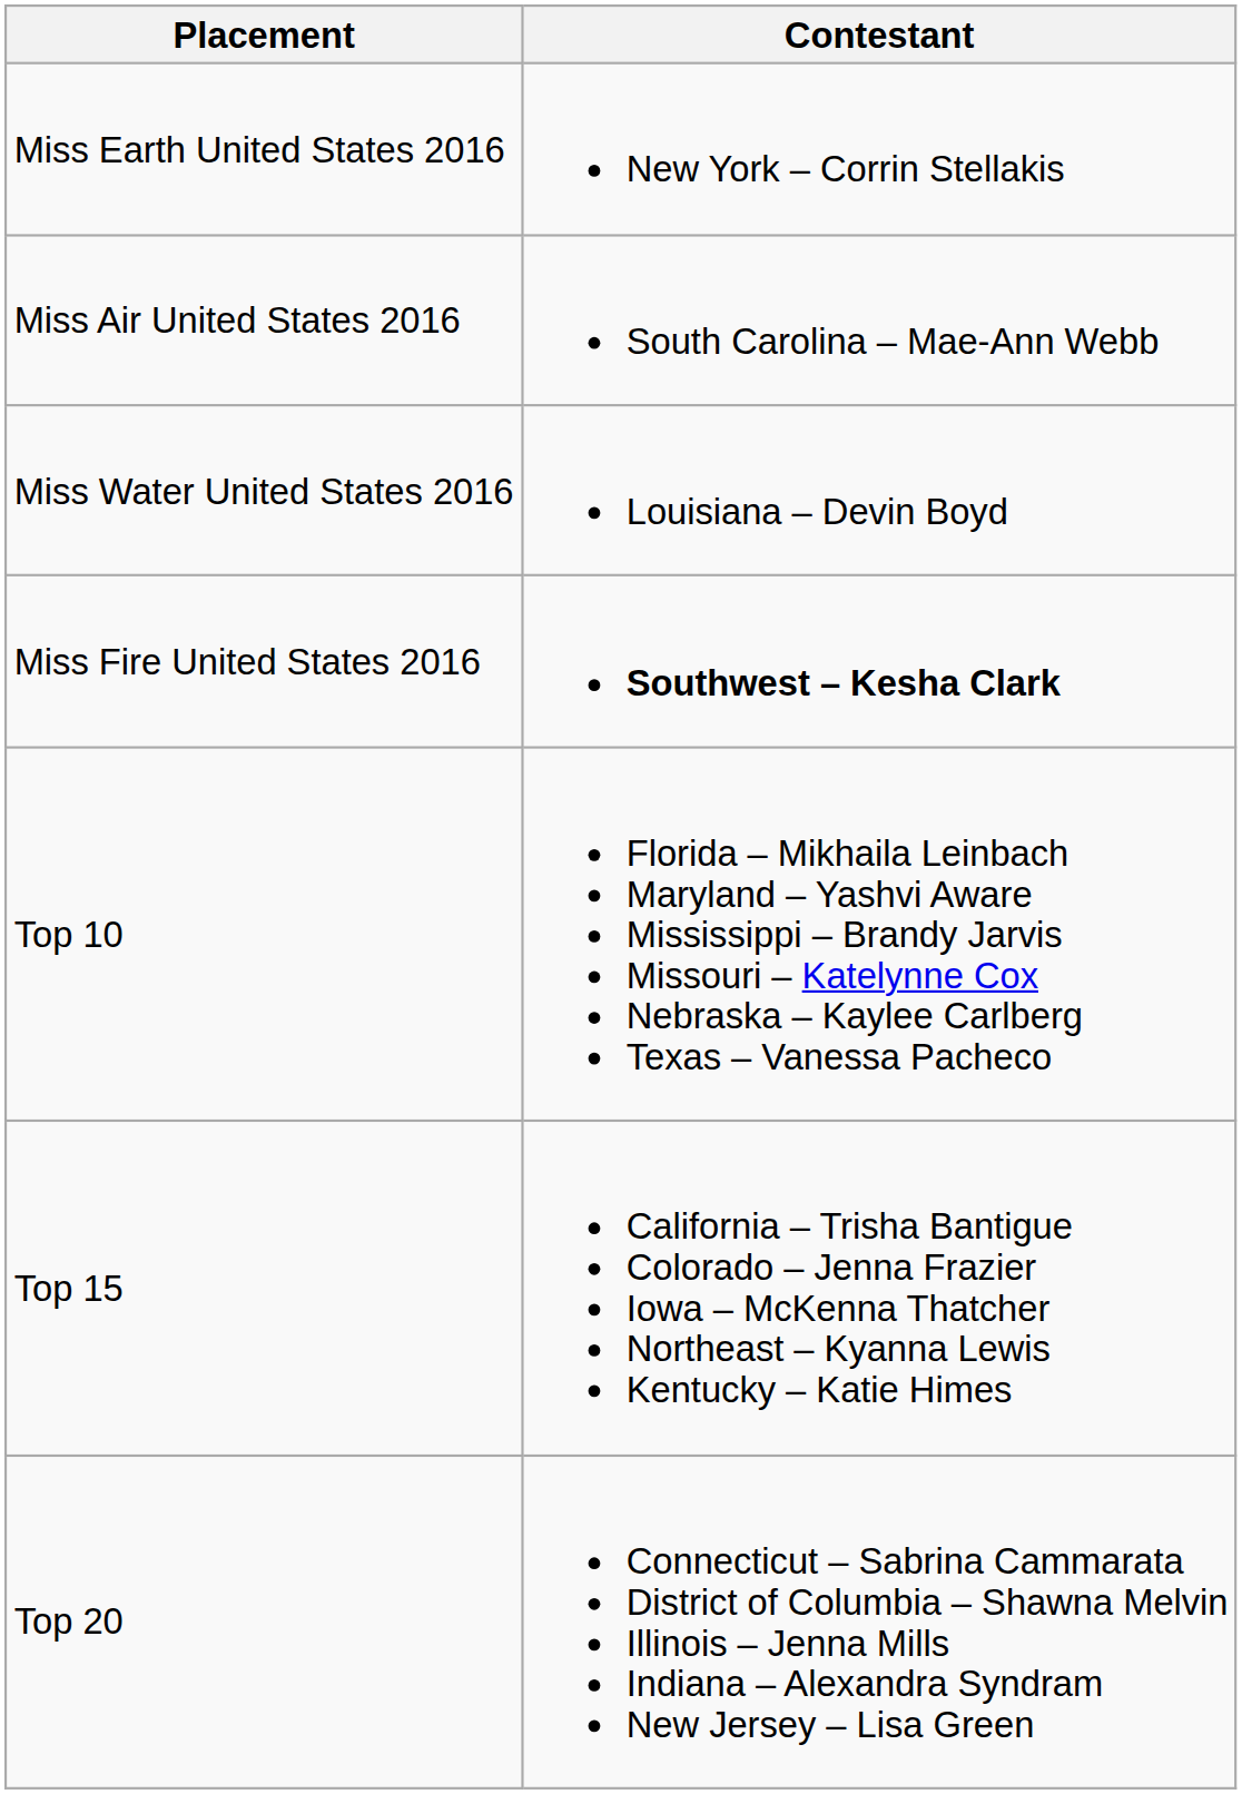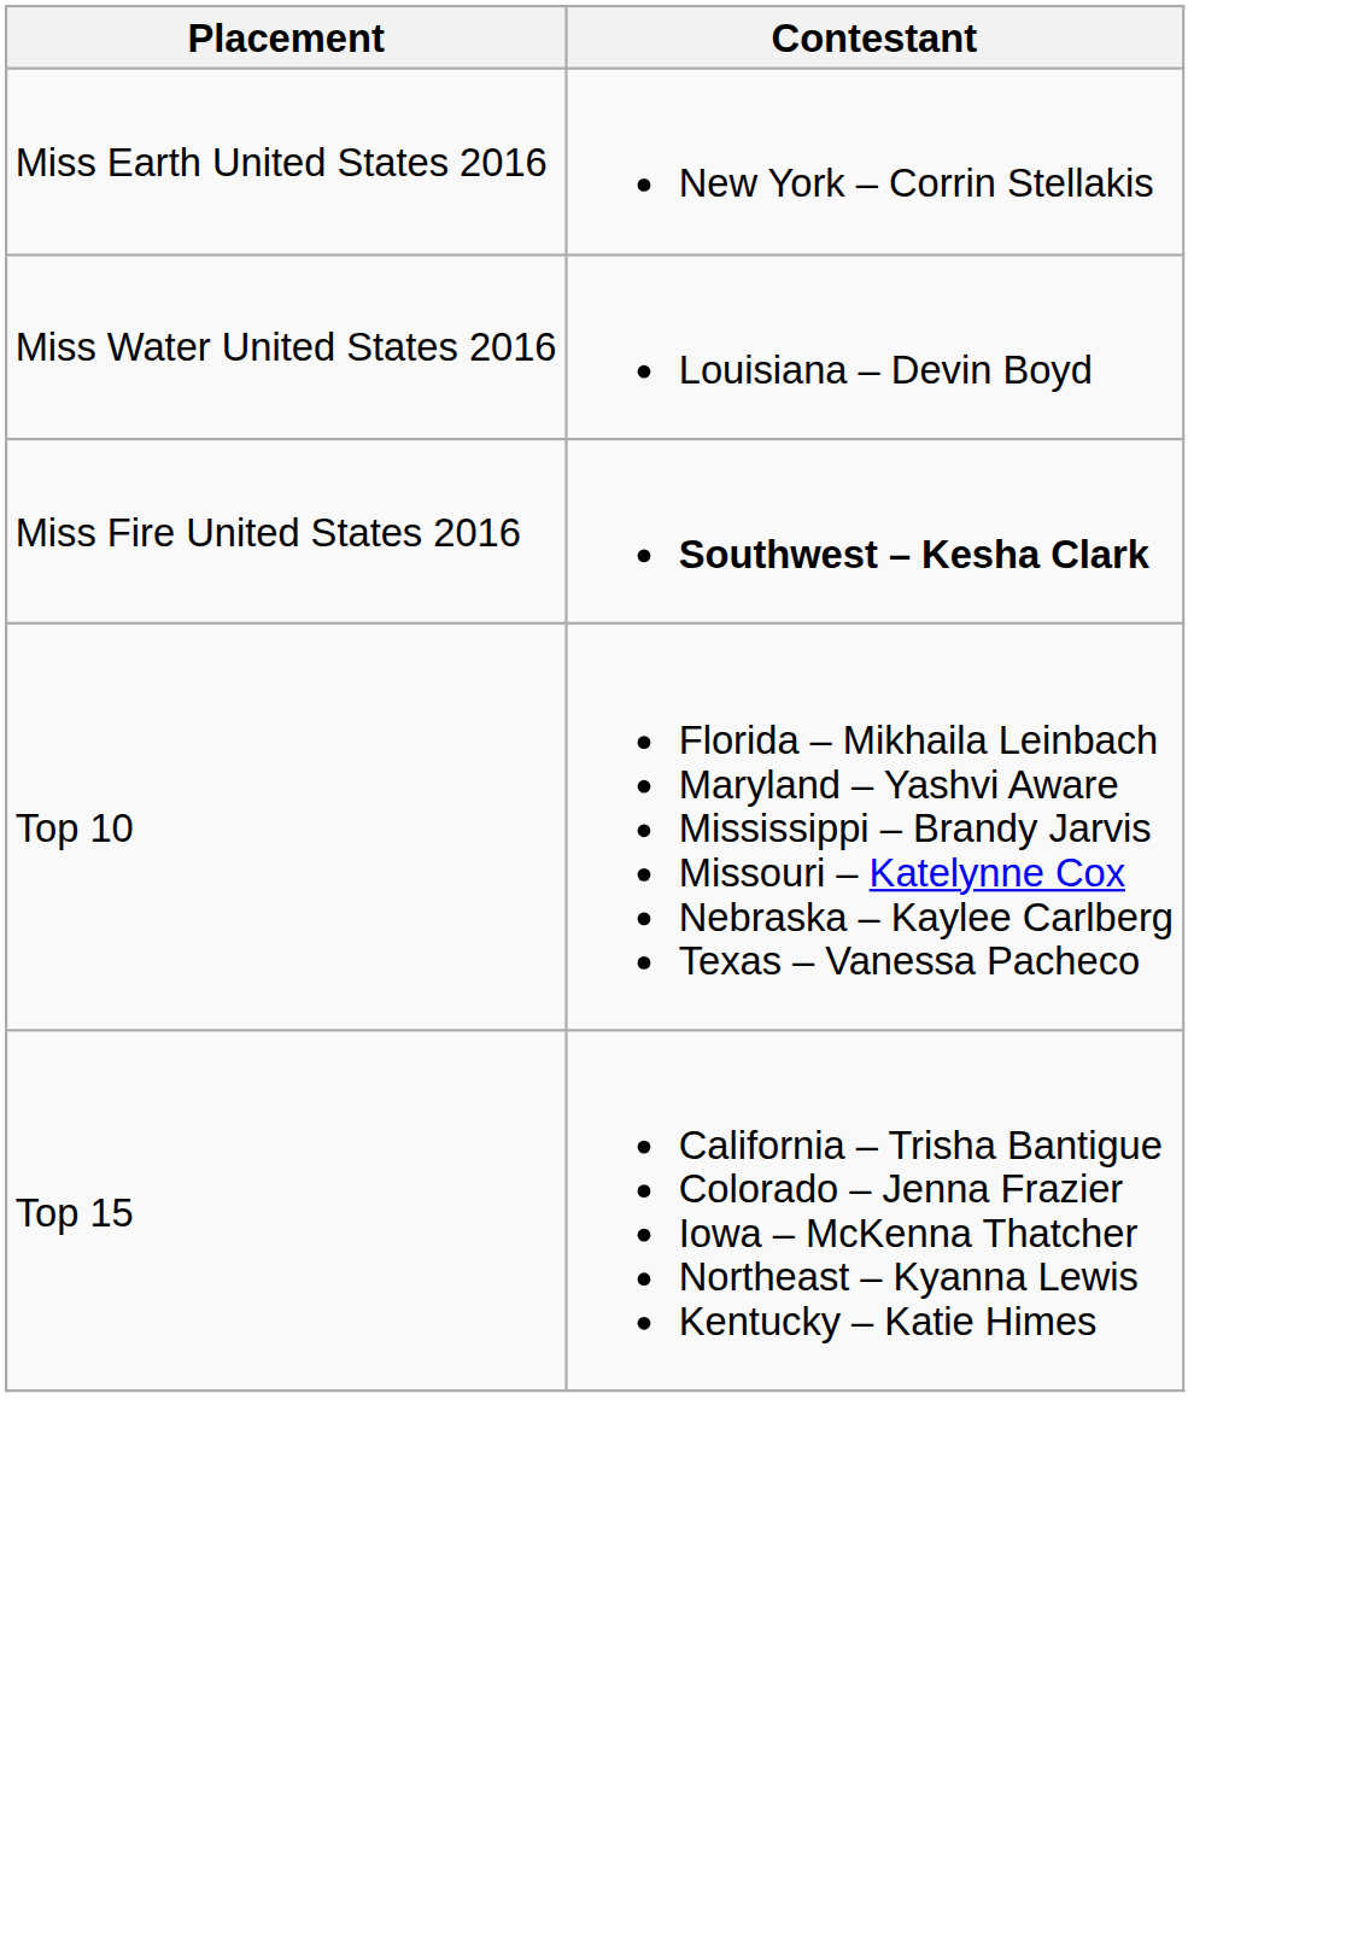 <table class="wikitable sortable" style="font-size: 95%;">
 <tr>
 <th>Placement</th>
 <th>Contestant</th>
 </tr>
 <tr>
 <td>Miss Earth United States 2016</td>
 <td><br><ul><li>New York – Corrin Stellakis</li></ul></td>
-</tr>
-<tr>
-<td>Miss Air United States 2016</td>
-<td><br><ul><li>South Carolina – Mae-Ann Webb</li></ul></td>
 </tr>
 <tr>
 <td>Miss Water United States 2016</td>
 <td><br><ul><li>Louisiana – Devin Boyd</li></ul></td>
 </tr>
 <tr>
 <td>Miss Fire United States 2016</td>
 <td><strong><br><ul><li>Southwest – Kesha Clark</li></ul></strong></td>
 </tr>
 <tr>
 <td>Top 10</td>
 <td><br><ul><li>Florida – Mikhaila Leinbach</li><li>Maryland – Yashvi Aware</li><li>Mississippi – Brandy Jarvis</li><li>Missouri – <a href='#'>Katelynne Cox</a></li><li>Nebraska – Kaylee Carlberg</li><li>Texas – Vanessa Pacheco</li></ul></td>
 </tr>
 <tr>
 <td>Top 15</td>
 <td><br><ul><li>California – Trisha Bantigue</li><li>Colorado – Jenna Frazier</li><li>Iowa – McKenna Thatcher</li><li>Northeast – Kyanna Lewis</li><li>Kentucky – Katie Himes</li></ul></td>
 </tr>
-<tr>
-<td>Top 20</td>
-<td><br><ul><li>Connecticut – Sabrina Cammarata</li><li>District of Columbia – Shawna Melvin</li><li>Illinois – Jenna Mills</li><li>Indiana – Alexandra Syndram</li><li>New Jersey – Lisa Green</li></ul></td>
-</tr>
 </table>
